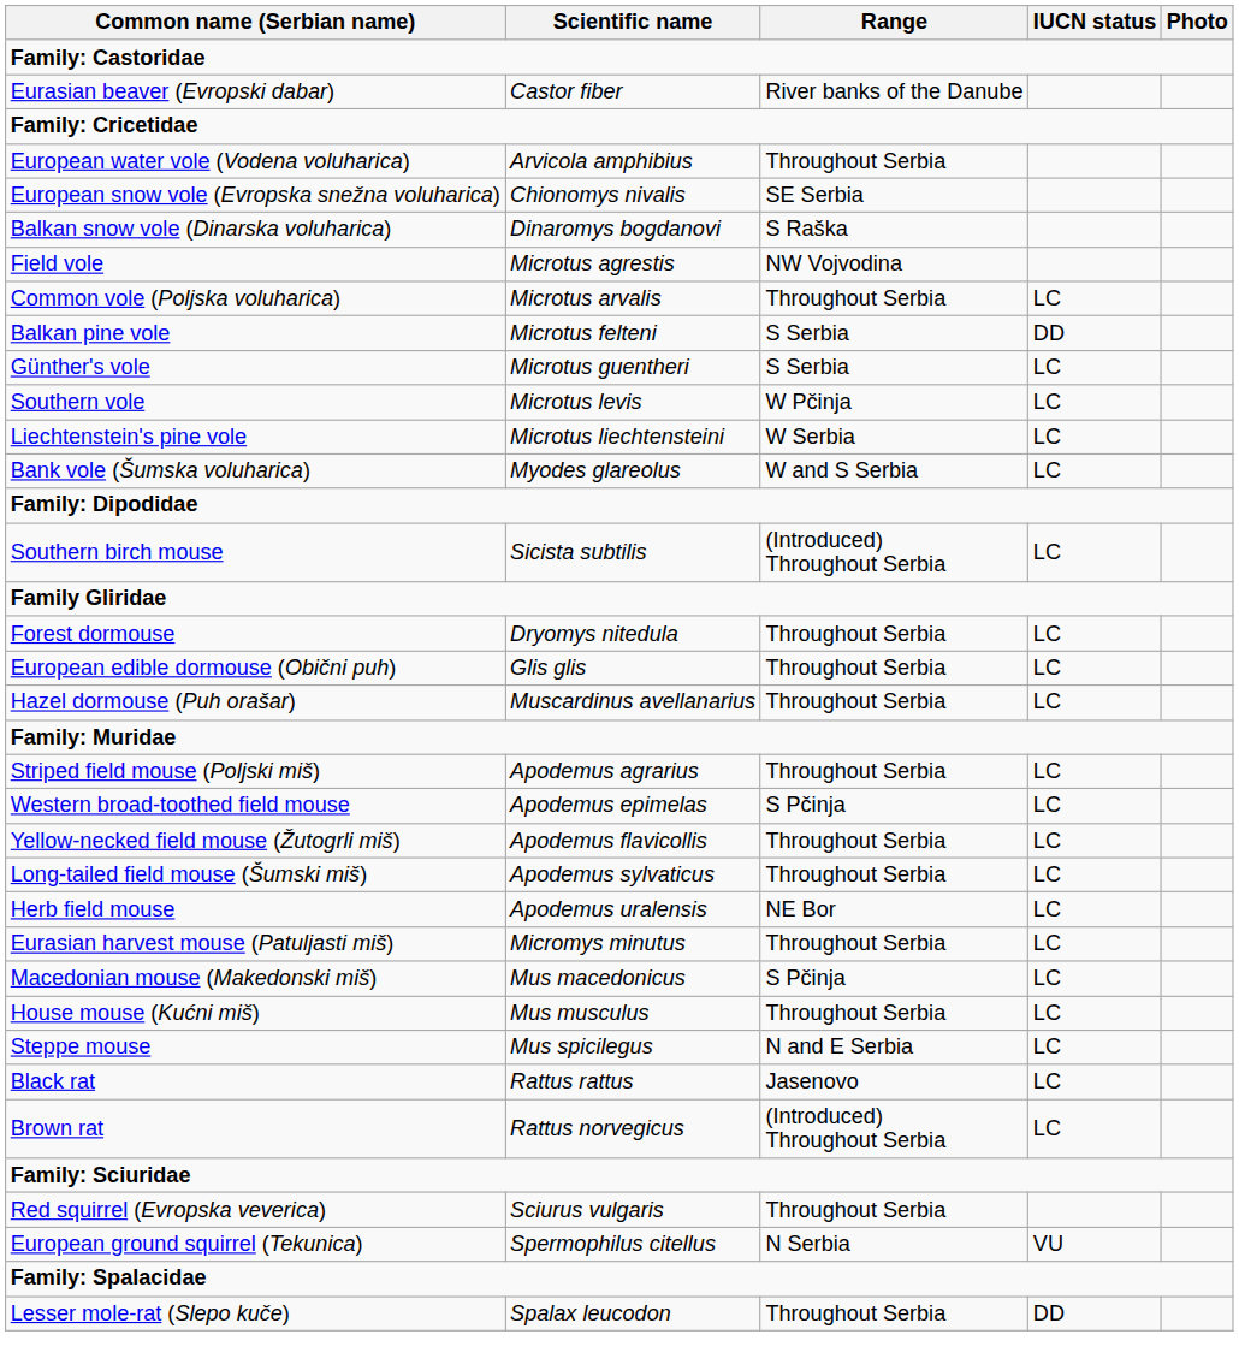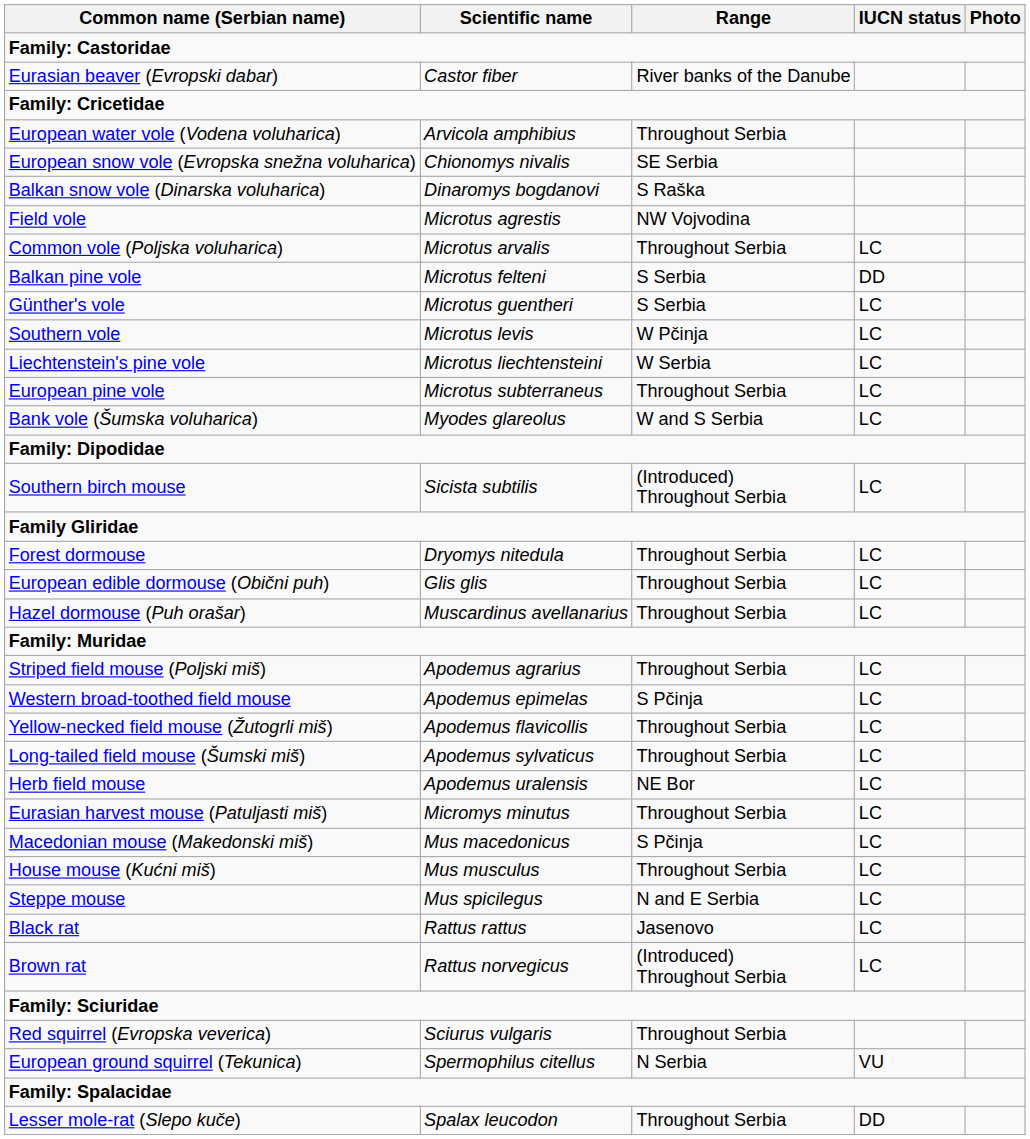 <table class="wikitable">
 <tr>
 <th>Common name (Serbian name)</th>
 <th>Scientific name</th>
 <th>Range</th>
 <th>IUCN status</th>
 <th>Photo</th>
 </tr>
 <tr>
 <td colspan="5"><strong>Family: Castoridae</strong></td>
 </tr>
 <tr>
 <td><a href='#'>Eurasian beaver</a> (<em>Evropski dabar</em>)</td>
 <td><em>Castor fiber</em></td>
 <td>River banks of the Danube</td>
 <td></td>
 <td></td>
 </tr>
 <tr>
 <td colspan="5"><strong>Family: Cricetidae</strong></td>
 </tr>
 <tr>
 <td><a href='#'>European water vole</a> (<em>Vodena voluharica</em>)</td>
 <td><em>Arvicola amphibius</em></td>
 <td>Throughout Serbia</td>
 <td></td>
 <td></td>
 </tr>
 <tr>
 <td><a href='#'>European snow vole</a> (<em>Evropska snežna voluharica</em>)</td>
 <td><em>Chionomys nivalis</em></td>
 <td>SE Serbia</td>
 <td></td>
 <td></td>
 </tr>
 <tr>
 <td><a href='#'>Balkan snow vole</a> (<em>Dinarska voluharica</em>)</td>
 <td><em>Dinaromys bogdanovi</em></td>
 <td>S Raška</td>
 <td></td>
 <td></td>
 </tr>
 <tr>
 <td><a href='#'>Field vole</a></td>
 <td><em>Microtus agrestis</em></td>
 <td>NW Vojvodina</td>
 <td></td>
 <td></td>
 </tr>
 <tr>
 <td><a href='#'>Common vole</a> (<em>Poljska voluharica</em>)</td>
 <td><em>Microtus arvalis</em></td>
 <td>Throughout Serbia</td>
 <td>LC</td>
 <td></td>
 </tr>
 <tr>
 <td><a href='#'>Balkan pine vole</a></td>
 <td><em>Microtus felteni</em></td>
 <td>S Serbia</td>
 <td>DD</td>
 <td></td>
 </tr>
 <tr>
 <td><a href='#'>Günther's vole</a></td>
 <td><em>Microtus guentheri</em></td>
 <td>S Serbia</td>
 <td>LC</td>
 <td></td>
 </tr>
 <tr>
 <td><a href='#'>Southern vole</a></td>
 <td><em>Microtus levis</em></td>
 <td>W Pčinja</td>
 <td>LC</td>
 <td></td>
 </tr>
 <tr>
 <td><a href='#'>Liechtenstein's pine vole</a></td>
 <td><em>Microtus liechtensteini</em></td>
 <td>W Serbia</td>
+<td>LC</td>
+<td></td>
+</tr>
+<tr>
+<td><a href='#'>European pine vole</a></td>
+<td><em>Microtus subterraneus</em></td>
+<td>Throughout Serbia</td>
 <td>LC</td>
 <td></td>
 </tr>
 <tr>
 <td><a href='#'>Bank vole</a> (<em>Šumska voluharica</em>)</td>
 <td><em>Myodes glareolus</em></td>
 <td>W and S Serbia</td>
 <td>LC</td>
 <td></td>
 </tr>
 <tr>
 <td colspan="5"><strong>Family: Dipodidae</strong></td>
 </tr>
 <tr>
 <td><a href='#'>Southern birch mouse</a></td>
 <td><em>Sicista subtilis</em></td>
 <td>(Introduced)<br>Throughout Serbia</td>
 <td>LC</td>
 <td></td>
 </tr>
 <tr>
 <td colspan="5"><strong>Family Gliridae</strong></td>
 </tr>
 <tr>
 <td><a href='#'>Forest dormouse</a></td>
 <td><em>Dryomys nitedula</em></td>
 <td>Throughout Serbia</td>
 <td>LC</td>
 <td></td>
 </tr>
 <tr>
 <td><a href='#'>European edible dormouse</a> (<em>Obični puh</em>)</td>
 <td><em>Glis glis</em></td>
 <td>Throughout Serbia</td>
 <td>LC</td>
 <td></td>
 </tr>
 <tr>
 <td><a href='#'>Hazel dormouse</a> (<em>Puh orašar</em>)</td>
 <td><em>Muscardinus avellanarius</em></td>
 <td>Throughout Serbia</td>
 <td>LC</td>
 <td></td>
 </tr>
 <tr>
 <td colspan="5"><strong>Family: Muridae</strong></td>
 </tr>
 <tr>
 <td><a href='#'>Striped field mouse</a> (<em>Poljski miš</em>)</td>
 <td><em>Apodemus agrarius</em></td>
 <td>Throughout Serbia</td>
 <td>LC</td>
 <td></td>
 </tr>
 <tr>
 <td><a href='#'>Western broad-toothed field mouse</a></td>
 <td><em>Apodemus epimelas</em></td>
 <td>S Pčinja</td>
 <td>LC</td>
 <td></td>
 </tr>
 <tr>
 <td><a href='#'>Yellow-necked field mouse</a> (<em>Žutogrli miš</em>)</td>
 <td><em>Apodemus flavicollis</em></td>
 <td>Throughout Serbia</td>
 <td>LC</td>
 <td></td>
 </tr>
 <tr>
 <td><a href='#'>Long-tailed field mouse</a> (<em>Šumski miš</em>)</td>
 <td><em>Apodemus sylvaticus</em></td>
 <td>Throughout Serbia</td>
 <td>LC</td>
 <td></td>
 </tr>
 <tr>
 <td><a href='#'>Herb field mouse</a></td>
 <td><em>Apodemus uralensis</em></td>
 <td>NE Bor</td>
 <td>LC</td>
 <td></td>
 </tr>
 <tr>
 <td><a href='#'>Eurasian harvest mouse</a> (<em>Patuljasti miš</em>)</td>
 <td><em>Micromys minutus</em></td>
 <td>Throughout Serbia</td>
 <td>LC</td>
 <td></td>
 </tr>
 <tr>
 <td><a href='#'>Macedonian mouse</a> (<em>Makedonski miš</em>)</td>
 <td><em>Mus macedonicus</em></td>
 <td>S Pčinja</td>
 <td>LC</td>
 <td></td>
 </tr>
 <tr>
 <td><a href='#'>House mouse</a> (<em>Kućni miš</em>)</td>
 <td><em>Mus musculus</em></td>
 <td>Throughout Serbia</td>
 <td>LC</td>
 <td></td>
 </tr>
 <tr>
 <td><a href='#'>Steppe mouse</a></td>
 <td><em>Mus spicilegus</em></td>
 <td>N and E Serbia</td>
 <td>LC</td>
 <td></td>
 </tr>
 <tr>
 <td><a href='#'>Black rat</a></td>
 <td><em>Rattus rattus</em></td>
 <td>Jasenovo</td>
 <td>LC</td>
 <td></td>
 </tr>
 <tr>
 <td><a href='#'>Brown rat</a></td>
 <td><em>Rattus norvegicus</em></td>
 <td>(Introduced)<br>Throughout Serbia</td>
 <td>LC</td>
 <td></td>
 </tr>
 <tr>
 <td colspan="5"><strong>Family: Sciuridae</strong></td>
 </tr>
 <tr>
 <td><a href='#'>Red squirrel</a> (<em>Evropska veverica</em>)</td>
 <td><em>Sciurus vulgaris</em></td>
 <td>Throughout Serbia</td>
 <td></td>
 <td></td>
 </tr>
 <tr>
 <td><a href='#'>European ground squirrel</a> (<em>Tekunica</em>)</td>
 <td><em>Spermophilus citellus</em></td>
 <td>N Serbia</td>
 <td>VU</td>
 <td></td>
 </tr>
 <tr>
 <td colspan="5"><strong>Family: Spalacidae</strong></td>
 </tr>
 <tr>
 <td><a href='#'>Lesser mole-rat</a> (<em>Slepo kuče</em>)</td>
 <td><em>Spalax leucodon</em></td>
 <td>Throughout Serbia</td>
 <td>DD</td>
 <td></td>
 </tr>
 </table>
